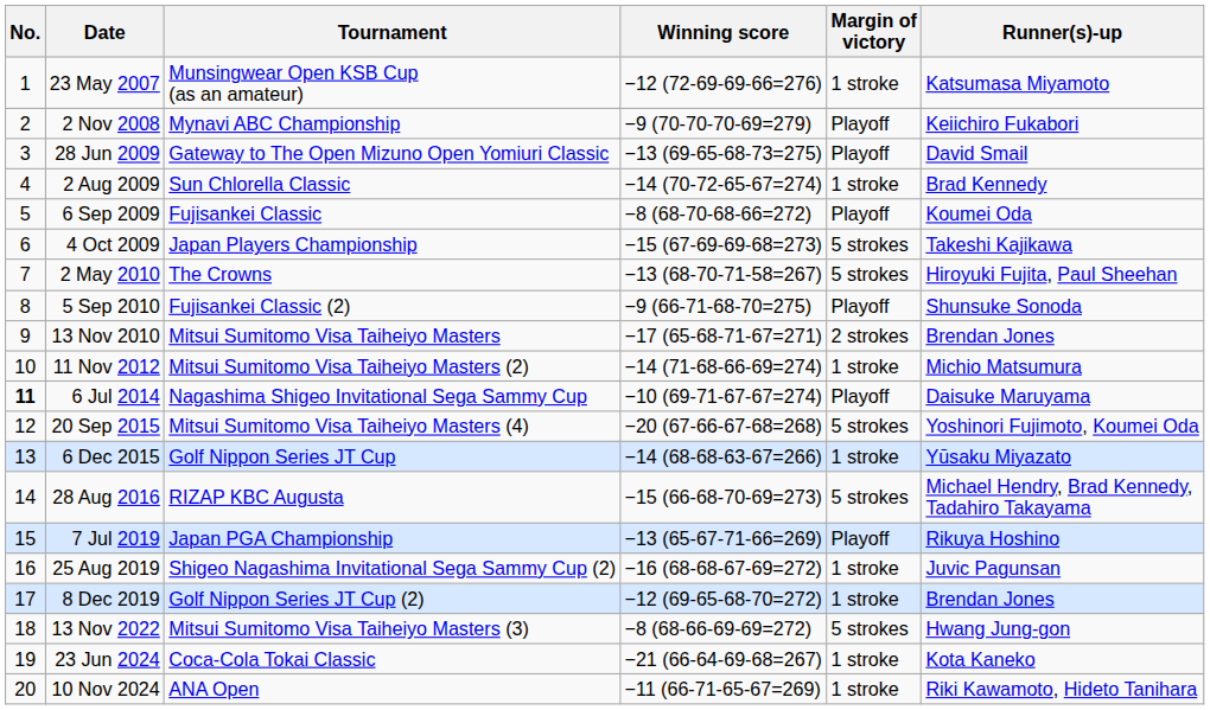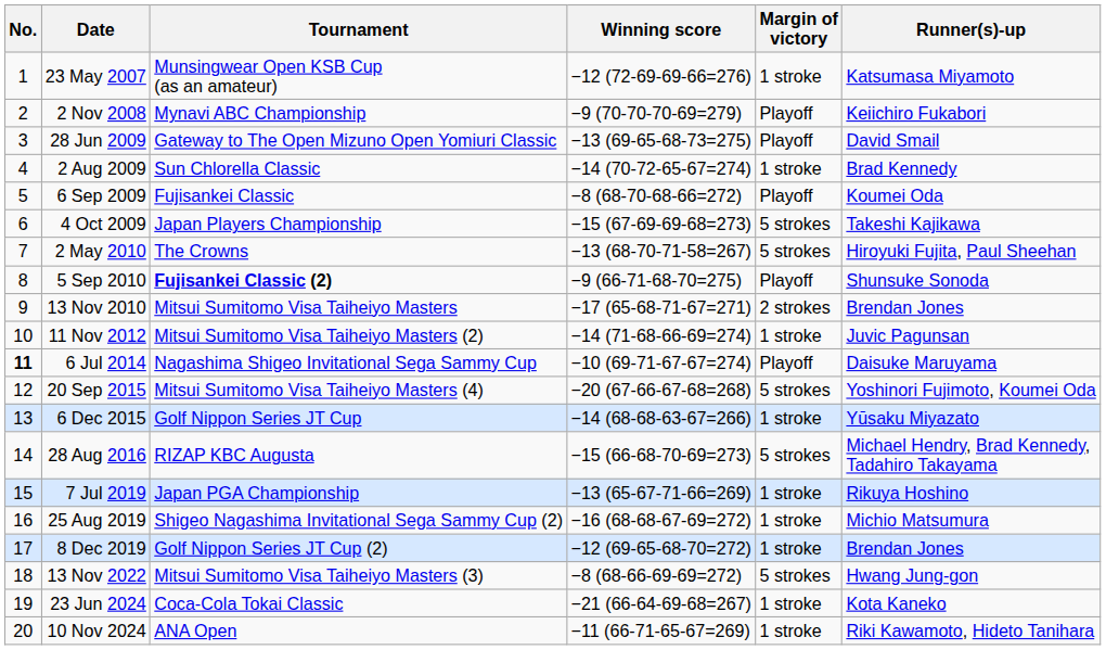 <table class="wikitable" style="font-size:95%;">
 <tr>
 <th>No.</th>
 <th>Date</th>
 <th>Tournament</th>
 <th>Winning score</th>
 <th>Margin of<br>victory</th>
 <th>Runner(s)-up</th>
 </tr>
 <tr>
 <td align=center>1</td>
 <td align=right>23 May <a href='#'>2007</a></td>
 <td><a href='#'>Munsingwear Open KSB Cup</a><br>(as an amateur)</td>
 <td>−12 (72-69-69-66=276)</td>
 <td>1 stroke</td>
 <td> <a href='#'>Katsumasa Miyamoto</a></td>
 </tr>
 <tr>
 <td align=center>2</td>
 <td align=right>2 Nov <a href='#'>2008</a></td>
 <td><a href='#'>Mynavi ABC Championship</a></td>
 <td>−9 (70-70-70-69=279)</td>
 <td>Playoff</td>
 <td> <a href='#'>Keiichiro Fukabori</a></td>
 </tr>
 <tr>
 <td align=center>3</td>
 <td align=right>28 Jun <a href='#'>2009</a></td>
 <td><a href='#'>Gateway to The Open Mizuno Open Yomiuri Classic</a></td>
 <td>−13 (69-65-68-73=275)</td>
 <td>Playoff</td>
 <td> <a href='#'>David Smail</a></td>
 </tr>
 <tr>
 <td align=center>4</td>
 <td align=right>2 Aug 2009</td>
 <td><a href='#'>Sun Chlorella Classic</a></td>
 <td>−14 (70-72-65-67=274)</td>
 <td>1 stroke</td>
 <td> <a href='#'>Brad Kennedy</a></td>
 </tr>
 <tr>
 <td align=center>5</td>
 <td align=right>6 Sep 2009</td>
 <td><a href='#'>Fujisankei Classic</a></td>
 <td>−8 (68-70-68-66=272)</td>
 <td>Playoff</td>
 <td> <a href='#'>Koumei Oda</a></td>
 </tr>
 <tr>
 <td align=center>6</td>
 <td align=right>4 Oct 2009</td>
 <td><a href='#'>Japan Players Championship</a></td>
 <td>−15 (67-69-69-68=273)</td>
 <td>5 strokes</td>
 <td> <a href='#'>Takeshi Kajikawa</a></td>
 </tr>
 <tr>
 <td align=center>7</td>
 <td align=right>2 May <a href='#'>2010</a></td>
 <td><a href='#'>The Crowns</a></td>
 <td>−13 (68-70-71-58=267)</td>
 <td>5 strokes</td>
 <td> <a href='#'>Hiroyuki Fujita</a>,  <a href='#'>Paul Sheehan</a></td>
 </tr>
 <tr>
 <td align=center>8</td>
 <td align=right>5 Sep 2010</td>
-<td><a href='#'>Fujisankei Classic</a> (2)</td>
+<td><strong><a href='#'>Fujisankei Classic</a> (2)</strong></td>
 <td>−9 (66-71-68-70=275)</td>
 <td>Playoff</td>
 <td> <a href='#'>Shunsuke Sonoda</a></td>
 </tr>
 <tr>
 <td align=center>9</td>
 <td align=right>13 Nov 2010</td>
 <td><a href='#'>Mitsui Sumitomo Visa Taiheiyo Masters</a></td>
 <td>−17 (65-68-71-67=271)</td>
 <td>2 strokes</td>
 <td> <a href='#'>Brendan Jones</a></td>
 </tr>
 <tr>
 <td align=center>10</td>
 <td align=right>11 Nov <a href='#'>2012</a></td>
 <td><a href='#'>Mitsui Sumitomo Visa Taiheiyo Masters</a> (2)</td>
 <td>−14 (71-68-66-69=274)</td>
 <td>1 stroke</td>
-<td> <a href='#'>Michio Matsumura</a></td>
+<td> <a href='#'>Juvic Pagunsan</a></td>
 </tr>
 <tr>
 <td align=center><strong>11</strong></td>
 <td align=right>6 Jul <a href='#'>2014</a></td>
 <td><a href='#'>Nagashima Shigeo Invitational Sega Sammy Cup</a></td>
 <td>−10 (69-71-67-67=274)</td>
 <td>Playoff</td>
 <td> <a href='#'>Daisuke Maruyama</a></td>
 </tr>
 <tr>
 <td align=center>12</td>
 <td align=right>20 Sep <a href='#'>2015</a></td>
 <td><a href='#'>Mitsui Sumitomo Visa Taiheiyo Masters</a> (4)</td>
 <td>−20 (67-66-67-68=268)</td>
 <td>5 strokes</td>
 <td> <a href='#'>Yoshinori Fujimoto</a>,  <a href='#'>Koumei Oda</a></td>
 </tr>
 <tr style="background:#D6E8FF;">
 <td align=center>13</td>
 <td align=right>6 Dec 2015</td>
 <td><a href='#'>Golf Nippon Series JT Cup</a></td>
 <td>−14 (68-68-63-67=266)</td>
 <td>1 stroke</td>
 <td> <a href='#'>Yūsaku Miyazato</a></td>
 </tr>
 <tr>
 <td align=center>14</td>
 <td align=right>28 Aug <a href='#'>2016</a></td>
 <td><a href='#'>RIZAP KBC Augusta</a></td>
 <td>−15 (66-68-70-69=273)</td>
 <td>5 strokes</td>
 <td> <a href='#'>Michael Hendry</a>,  <a href='#'>Brad Kennedy</a>,<br> <a href='#'>Tadahiro Takayama</a></td>
 </tr>
 <tr style="background:#D6E8FF;">
 <td align=center>15</td>
 <td align=right>7 Jul <a href='#'>2019</a></td>
 <td><a href='#'>Japan PGA Championship</a></td>
 <td>−13 (65-67-71-66=269)</td>
-<td>Playoff</td>
+<td>1 stroke</td>
 <td> <a href='#'>Rikuya Hoshino</a></td>
 </tr>
 <tr>
 <td align=center>16</td>
 <td align=right>25 Aug 2019</td>
 <td><a href='#'>Shigeo Nagashima Invitational Sega Sammy Cup</a> (2)</td>
 <td>−16 (68-68-67-69=272)</td>
 <td>1 stroke</td>
-<td> <a href='#'>Juvic Pagunsan</a></td>
+<td> <a href='#'>Michio Matsumura</a></td>
 </tr>
 <tr style="background:#D6E8FF;">
 <td align=center>17</td>
 <td align=right>8 Dec 2019</td>
 <td><a href='#'>Golf Nippon Series JT Cup</a> (2)</td>
 <td>−12 (69-65-68-70=272)</td>
 <td>1 stroke</td>
 <td> <a href='#'>Brendan Jones</a></td>
 </tr>
 <tr>
 <td align=center>18</td>
 <td align=right>13 Nov <a href='#'>2022</a></td>
 <td><a href='#'>Mitsui Sumitomo Visa Taiheiyo Masters</a> (3)</td>
 <td>−8 (68-66-69-69=272)</td>
 <td>5 strokes</td>
 <td> <a href='#'>Hwang Jung-gon</a></td>
 </tr>
 <tr>
 <td align=center>19</td>
 <td align=right>23 Jun <a href='#'>2024</a></td>
 <td><a href='#'>Coca-Cola Tokai Classic</a></td>
 <td>−21 (66-64-69-68=267)</td>
 <td>1 stroke</td>
 <td> <a href='#'>Kota Kaneko</a></td>
 </tr>
 <tr>
 <td align=center>20</td>
 <td align=right>10 Nov 2024</td>
 <td><a href='#'>ANA Open</a></td>
 <td>−11 (66-71-65-67=269)</td>
 <td>1 stroke</td>
 <td> <a href='#'>Riki Kawamoto</a>,  <a href='#'>Hideto Tanihara</a></td>
 </tr>
 </table>
